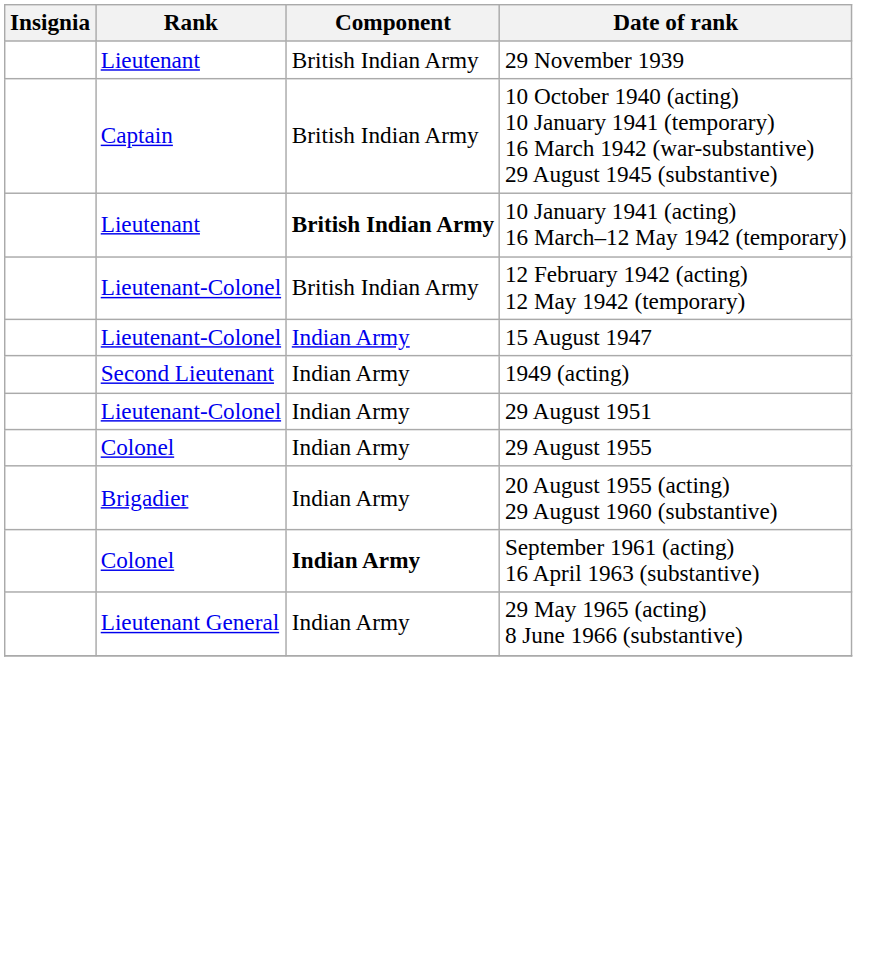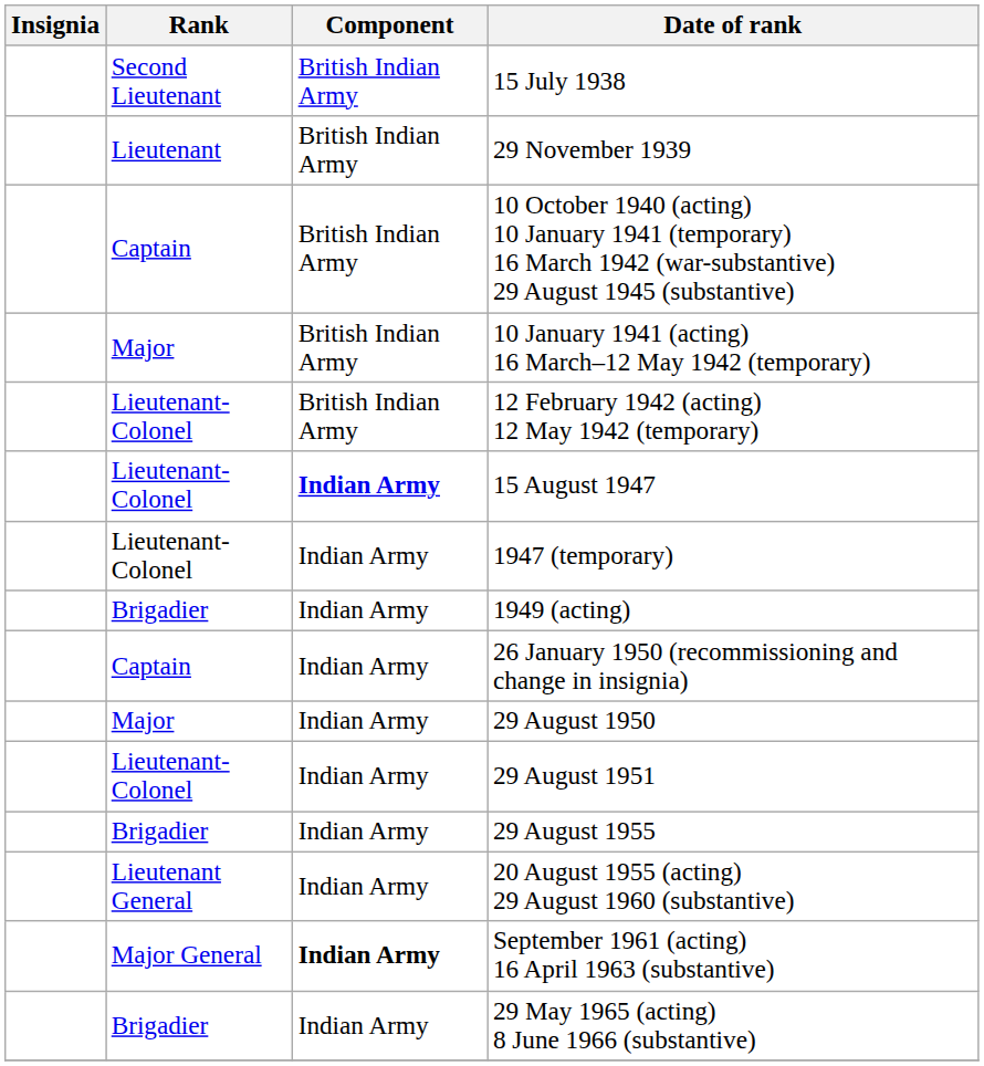 <table class="wikitable" style="background:white">
 <tr>
 <th>Insignia</th>
 <th>Rank</th>
 <th>Component</th>
 <th>Date of rank</th>
+</tr>
+<tr>
+<td align="center"></td>
+<td><a href='#'>Second Lieutenant</a></td>
+<td><a href='#'>British Indian Army</a></td>
+<td>15 July 1938</td>
 </tr>
 <tr>
 <td align="center"></td>
 <td><a href='#'>Lieutenant</a></td>
 <td>British Indian Army</td>
 <td>29 November 1939</td>
 </tr>
 <tr>
 <td align="center"></td>
 <td><a href='#'>Captain</a></td>
 <td>British Indian Army</td>
 <td>10 October 1940 (acting)<br>10 January 1941 (temporary)<br>16 March 1942 (war-substantive)<br>29 August 1945 (substantive)</td>
 </tr>
 <tr>
 <td align="center"></td>
-<td><a href='#'>Lieutenant</a></td>
-<td><strong>British Indian Army</strong></td>
+<td><a href='#'>Major</a></td>
+<td>British Indian Army</td>
 <td>10 January 1941 (acting)<br>16 March–12 May 1942 (temporary)</td>
 </tr>
 <tr>
 <td align="center"></td>
 <td><a href='#'>Lieutenant-Colonel</a></td>
 <td>British Indian Army</td>
 <td>12 February 1942 (acting)<br>12 May 1942 (temporary)</td>
 </tr>
 <tr>
 <td align="center"></td>
 <td><a href='#'>Lieutenant-Colonel</a></td>
-<td><a href='#'>Indian Army</a></td>
+<td><strong><a href='#'>Indian Army</a></strong></td>
 <td>15 August 1947</td>
 </tr>
 <tr>
 <td align="center"></td>
-<td><a href='#'>Second Lieutenant</a></td>
+<td>Lieutenant-Colonel</td>
+<td>Indian Army</td>
+<td>1947 (temporary)</td>
+</tr>
+<tr>
+<td align="center"></td>
+<td><a href='#'>Brigadier</a></td>
 <td>Indian Army</td>
 <td>1949 (acting)</td>
+</tr>
+<tr>
+<td align="center"></td>
+<td><a href='#'>Captain</a></td>
+<td>Indian Army</td>
+<td>26 January 1950 (recommissioning and change in insignia)</td>
+</tr>
+<tr>
+<td align="center"></td>
+<td><a href='#'>Major</a></td>
+<td>Indian Army</td>
+<td>29 August 1950</td>
 </tr>
 <tr>
 <td align="center"></td>
 <td><a href='#'>Lieutenant-Colonel</a></td>
 <td>Indian Army</td>
 <td>29 August 1951</td>
 </tr>
 <tr>
 <td align="center"></td>
-<td><a href='#'>Colonel</a></td>
+<td><a href='#'>Brigadier</a></td>
 <td>Indian Army</td>
 <td>29 August 1955</td>
 </tr>
 <tr>
 <td align="center"></td>
-<td><a href='#'>Brigadier</a></td>
+<td><a href='#'>Lieutenant General</a></td>
 <td>Indian Army</td>
 <td>20 August 1955 (acting)<br>29 August 1960 (substantive)</td>
 </tr>
 <tr>
 <td align="center"></td>
-<td><a href='#'>Colonel</a></td>
+<td><a href='#'>Major General</a></td>
 <td><strong>Indian Army</strong></td>
 <td>September 1961 (acting)<br>16 April 1963 (substantive)</td>
 </tr>
 <tr>
 <td align="center"></td>
-<td><a href='#'>Lieutenant General</a></td>
+<td><a href='#'>Brigadier</a></td>
 <td>Indian Army</td>
 <td>29 May 1965 (acting)<br>8 June 1966 (substantive)</td>
 </tr>
 <tr>
 </tr>
 </table>
